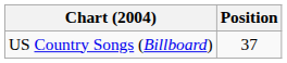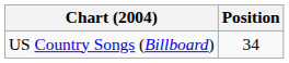 <table class="wikitable sortable">
 <tr>
 <th scope="col">Chart (2004)</th>
 <th scope="col">Position</th>
 </tr>
 <tr>
 <td>US <a href='#'>Country Songs</a> (<em><a href='#'>Billboard</a></em>)</td>
-<td align="center">37</td>
+<td align="center">34</td>
 </tr>
 </table>
